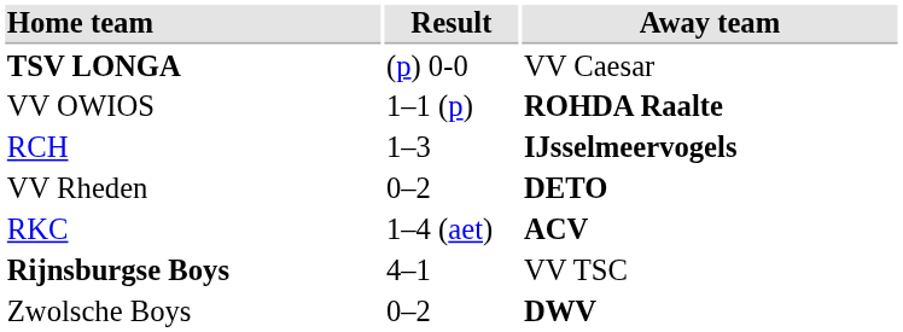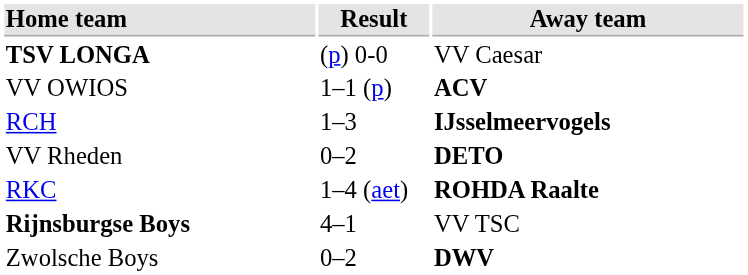 <table style="float:right;">
 <tr bgcolor="#E4E4E4">
 <th style="border-bottom:1px solid #AAAAAA" width="200" align="left">Home team</th>
 <th style="border-bottom:1px solid #AAAAAA" width="70" align="center">Result</th>
 <th style="border-bottom:1px solid #AAAAAA" width="200">Away team</th>
 </tr>
 <tr>
 <td><strong>TSV LONGA</strong></td>
 <td>(<a href='#'>p</a>) 0-0</td>
 <td>VV Caesar</td>
 </tr>
 <tr>
 <td>VV OWIOS</td>
 <td>1–1 (<a href='#'>p</a>)</td>
-<td><strong>ROHDA Raalte</strong></td>
+<td><strong>ACV</strong></td>
 </tr>
 <tr>
 <td><a href='#'>RCH</a></td>
 <td>1–3</td>
 <td><strong>IJsselmeervogels</strong></td>
 </tr>
 <tr>
 <td>VV Rheden</td>
 <td>0–2</td>
 <td><strong>DETO</strong></td>
 </tr>
 <tr>
 <td><a href='#'>RKC</a></td>
 <td>1–4 (<a href='#'>aet</a>)</td>
-<td><strong>ACV</strong></td>
+<td><strong>ROHDA Raalte</strong></td>
 </tr>
 <tr>
 <td><strong>Rijnsburgse Boys</strong></td>
 <td>4–1</td>
 <td>VV TSC</td>
 </tr>
 <tr>
 <td>Zwolsche Boys</td>
 <td>0–2</td>
 <td><strong>DWV</strong></td>
 </tr>
 </table>
